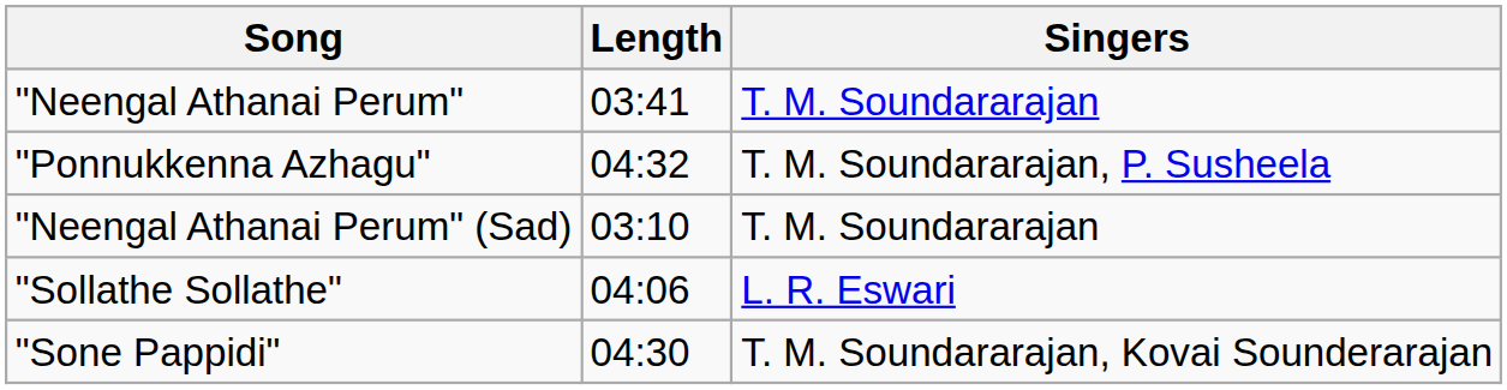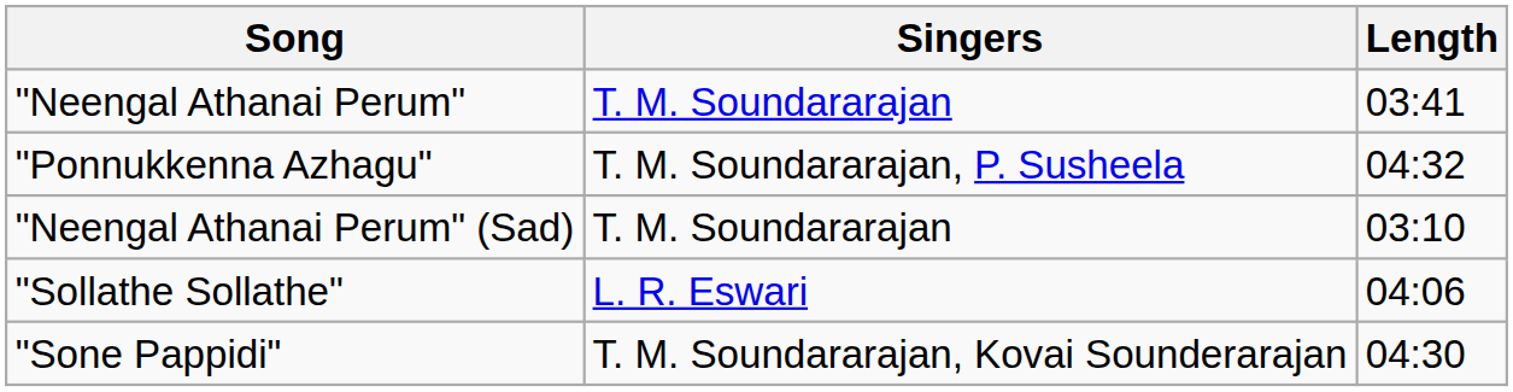 <table class="wikitable" style="font-size:95%;">
 <tr>
 <th>Song</th>
+<th>Singers</th>
 <th>Length</th>
-<th>Singers</th>
 </tr>
 <tr>
 <td>"Neengal Athanai Perum"</td>
+<td><a href='#'>T. M. Soundararajan</a></td>
 <td>03:41</td>
-<td><a href='#'>T. M. Soundararajan</a></td>
 </tr>
 <tr>
 <td>"Ponnukkenna Azhagu"</td>
+<td>T. M. Soundararajan, <a href='#'>P. Susheela</a></td>
 <td>04:32</td>
-<td>T. M. Soundararajan, <a href='#'>P. Susheela</a></td>
 </tr>
 <tr>
 <td>"Neengal Athanai Perum" (Sad)</td>
+<td>T. M. Soundararajan</td>
 <td>03:10</td>
-<td>T. M. Soundararajan</td>
 </tr>
 <tr>
 <td>"Sollathe Sollathe"</td>
+<td><a href='#'>L. R. Eswari</a></td>
 <td>04:06</td>
-<td><a href='#'>L. R. Eswari</a></td>
 </tr>
 <tr>
 <td>"Sone Pappidi"</td>
+<td>T. M. Soundararajan, Kovai Sounderarajan</td>
 <td>04:30</td>
-<td>T. M. Soundararajan, Kovai Sounderarajan</td>
 </tr>
 </table>
